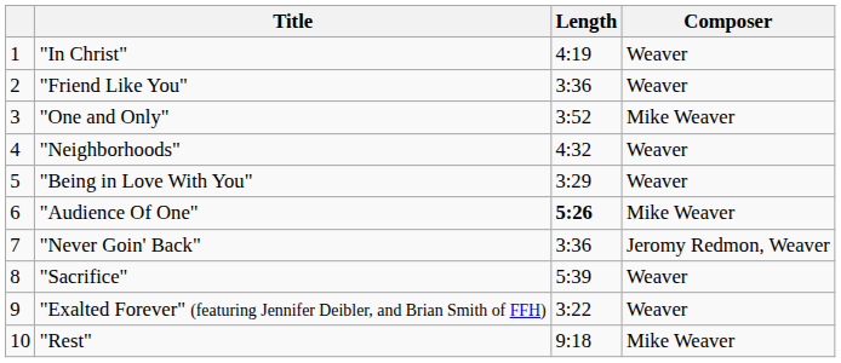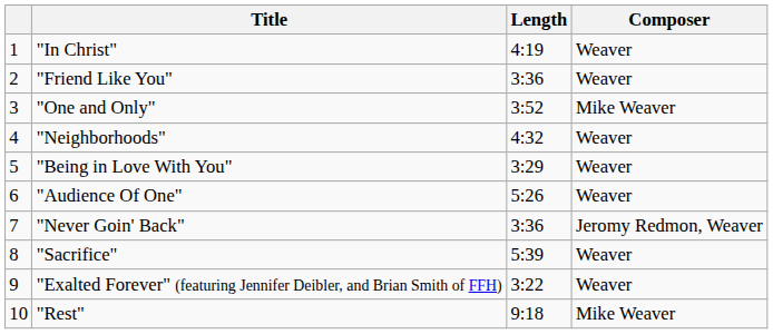 <table class="wikitable">
 <tr>
 <th></th>
 <th>Title</th>
 <th>Length</th>
 <th>Composer</th>
 </tr>
 <tr>
 <td>1</td>
 <td>"In Christ"</td>
 <td>4:19</td>
 <td>Weaver</td>
 </tr>
 <tr>
 <td>2</td>
 <td>"Friend Like You"</td>
 <td>3:36</td>
 <td>Weaver</td>
 </tr>
 <tr>
 <td>3</td>
 <td>"One and Only"</td>
 <td>3:52</td>
 <td>Mike Weaver</td>
 </tr>
 <tr>
 <td>4</td>
 <td>"Neighborhoods"</td>
 <td>4:32</td>
 <td>Weaver</td>
 </tr>
 <tr>
 <td>5</td>
 <td>"Being in Love With You"</td>
 <td>3:29</td>
 <td>Weaver</td>
 </tr>
 <tr>
 <td>6</td>
 <td>"Audience Of One"</td>
-<td><strong>5:26</strong></td>
-<td>Mike Weaver</td>
+<td>5:26</td>
+<td>Weaver</td>
 </tr>
 <tr>
 <td>7</td>
 <td>"Never Goin' Back"</td>
 <td>3:36</td>
 <td>Jeromy Redmon, Weaver</td>
 </tr>
 <tr>
 <td>8</td>
 <td>"Sacrifice"</td>
 <td>5:39</td>
 <td>Weaver</td>
 </tr>
 <tr>
 <td>9</td>
 <td>"Exalted Forever" <small>(featuring Jennifer Deibler, and Brian Smith of <a href='#'>FFH</a>)</small></td>
 <td>3:22</td>
 <td>Weaver</td>
 </tr>
 <tr>
 <td>10</td>
 <td>"Rest"</td>
 <td>9:18</td>
 <td>Mike Weaver</td>
 </tr>
 </table>
